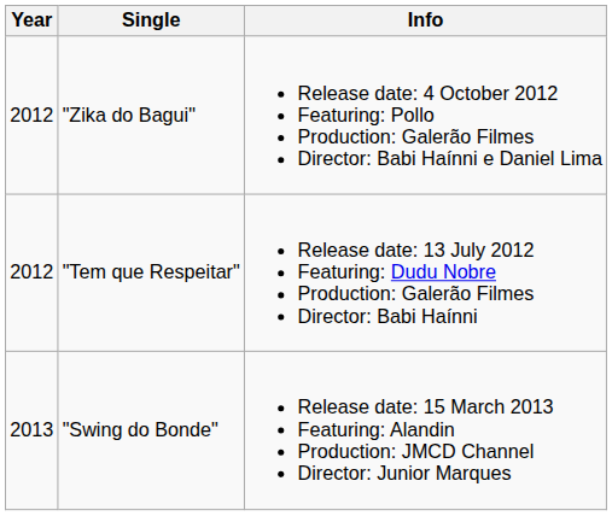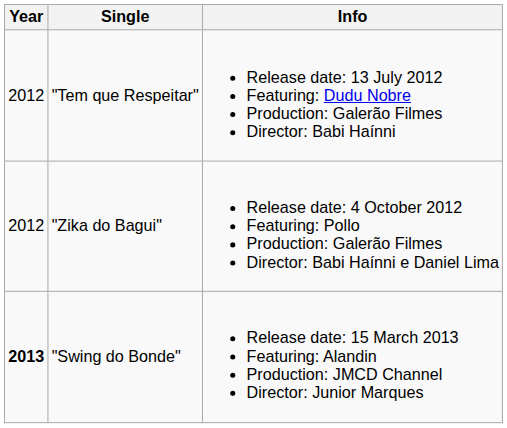 <table class="wikitable">
 <tr>
 <th>Year</th>
 <th>Single</th>
 <th>Info</th>
 </tr>
 <tr>
 <td>2012</td>
+<td>"Tem que Respeitar"</td>
+<td><br><ul><li>Release date: 13 July 2012</li><li>Featuring: <a href='#'>Dudu Nobre</a></li><li>Production: Galerão Filmes</li><li>Director: Babi Haínni</li></ul></td>
+</tr>
+<tr>
+<td>2012</td>
 <td>"Zika do Bagui"</td>
 <td><br><ul><li>Release date: 4 October 2012</li><li>Featuring: Pollo</li><li>Production: Galerão Filmes</li><li>Director: Babi Haínni e Daniel Lima</li></ul></td>
 </tr>
 <tr>
-<td>2012</td>
-<td>"Tem que Respeitar"</td>
-<td><br><ul><li>Release date: 13 July 2012</li><li>Featuring: <a href='#'>Dudu Nobre</a></li><li>Production: Galerão Filmes</li><li>Director: Babi Haínni</li></ul></td>
-</tr>
-<tr>
-<td>2013</td>
+<td><strong>2013</strong></td>
 <td>"Swing do Bonde"</td>
 <td><br><ul><li>Release date: 15 March 2013</li><li>Featuring: Alandin</li><li>Production: JMCD Channel</li><li>Director: Junior Marques</li></ul></td>
 </tr>
 </table>
